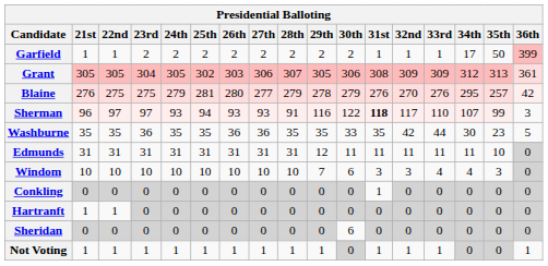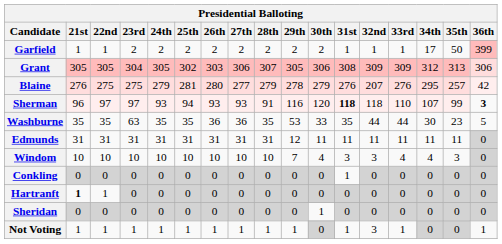 <table class="wikitable sortable" style="text-align:center">
 <tr>
 <th colspan="24"><strong>Presidential Balloting</strong></th>
 </tr>
 <tr>
 <th>Candidate</th>
 <th>21st</th>
 <th>22nd</th>
 <th>23rd</th>
 <th>24th</th>
 <th>25th</th>
 <th>26th</th>
 <th>27th</th>
 <th>28th</th>
 <th>29th</th>
 <th>30th</th>
 <th>31st</th>
 <th>32nd</th>
 <th>33rd</th>
 <th>34th</th>
 <th>35th</th>
 <th>36th</th>
 </tr>
 <tr>
 <th><a href='#'>Garfield</a></th>
 <td>1</td>
 <td>1</td>
 <td>2</td>
 <td>2</td>
 <td>2</td>
 <td>2</td>
 <td>2</td>
 <td>2</td>
 <td>2</td>
 <td>2</td>
 <td>1</td>
 <td>1</td>
 <td>1</td>
 <td>17</td>
 <td>50</td>
 <td style="background:#fbb;">399</td>
 </tr>
 <tr>
 <th><a href='#'>Grant</a></th>
 <td style="background:#fbb;">305</td>
 <td style="background:#fbb;">305</td>
 <td style="background:#fbb;">304</td>
 <td style="background:#fbb;">305</td>
 <td style="background:#fbb;">302</td>
 <td style="background:#fbb;">303</td>
 <td style="background:#fbb;">306</td>
 <td style="background:#fbb;">307</td>
 <td style="background:#fbb;">305</td>
 <td style="background:#fbb;">306</td>
 <td style="background:#fbb;">308</td>
 <td style="background:#fbb;">309</td>
 <td style="background:#fbb;">309</td>
 <td style="background:#fbb;">312</td>
 <td style="background:#fbb;">313</td>
-<td style="background:#fdd;">361</td>
+<td style="background:#fdd;">306</td>
 </tr>
 <tr>
 <th><a href='#'>Blaine</a></th>
 <td style="background:#fdd;">276</td>
 <td style="background:#fdd;">275</td>
 <td style="background:#fdd;">275</td>
 <td style="background:#fdd;">279</td>
 <td style="background:#fdd;">281</td>
 <td style="background:#fdd;">280</td>
 <td style="background:#fdd;">277</td>
 <td style="background:#fdd;">279</td>
 <td style="background:#fdd;">278</td>
 <td style="background:#fdd;">279</td>
 <td style="background:#fdd;">276</td>
-<td style="background:#fdd;">270</td>
+<td style="background:#fdd;">207</td>
 <td style="background:#fdd;">276</td>
 <td style="background:#fdd;">295</td>
 <td style="background:#fdd;">257</td>
 <td style="background:#fee;">42</td>
 </tr>
 <tr>
 <th><a href='#'>Sherman</a></th>
 <td style="background:#fee;">96</td>
 <td style="background:#fee;">97</td>
 <td style="background:#fee;">97</td>
 <td style="background:#fee;">93</td>
 <td style="background:#fee;">94</td>
 <td style="background:#fee;">93</td>
 <td style="background:#fee;">93</td>
 <td style="background:#fee;">91</td>
 <td style="background:#fee;">116</td>
-<td style="background:#fee;">122</td>
+<td style="background:#fee;">120</td>
 <td style="background:#fee;"><strong>118</strong></td>
-<td style="background:#fee;">117</td>
+<td style="background:#fee;">118</td>
 <td style="background:#fee;">110</td>
 <td style="background:#fee;">107</td>
 <td style="background:#fee;">99</td>
-<td>3</td>
+<td><strong>3</strong></td>
 </tr>
 <tr>
 <th><a href='#'>Washburne</a></th>
 <td>35</td>
 <td>35</td>
-<td>36</td>
+<td>63</td>
 <td>35</td>
 <td>35</td>
 <td>36</td>
 <td>36</td>
 <td>35</td>
-<td>35</td>
+<td>53</td>
 <td>33</td>
 <td>35</td>
-<td>42</td>
+<td>44</td>
 <td>44</td>
 <td>30</td>
 <td>23</td>
 <td>5</td>
 </tr>
 <tr>
 <th><a href='#'>Edmunds</a></th>
 <td>31</td>
 <td>31</td>
 <td>31</td>
 <td>31</td>
 <td>31</td>
 <td>31</td>
 <td>31</td>
 <td>31</td>
 <td>12</td>
 <td>11</td>
 <td>11</td>
 <td>11</td>
 <td>11</td>
 <td>11</td>
-<td>10</td>
+<td>11</td>
 <td style="background:#d3d3d3">0</td>
 </tr>
 <tr>
 <th><a href='#'>Windom</a></th>
 <td>10</td>
 <td>10</td>
 <td>10</td>
 <td>10</td>
 <td>10</td>
 <td>10</td>
 <td>10</td>
 <td>10</td>
 <td>7</td>
-<td>6</td>
+<td>4</td>
 <td>3</td>
 <td>3</td>
 <td>4</td>
 <td>4</td>
 <td>3</td>
 <td style="background:#d3d3d3">0</td>
 </tr>
 <tr>
 <th><a href='#'>Conkling</a></th>
 <td style="background:#d3d3d3">0</td>
 <td style="background:#d3d3d3">0</td>
 <td style="background:#d3d3d3">0</td>
 <td style="background:#d3d3d3">0</td>
 <td style="background:#d3d3d3">0</td>
 <td style="background:#d3d3d3">0</td>
 <td style="background:#d3d3d3">0</td>
 <td style="background:#d3d3d3">0</td>
 <td style="background:#d3d3d3">0</td>
 <td style="background:#d3d3d3">0</td>
 <td>1</td>
 <td style="background:#d3d3d3">0</td>
 <td style="background:#d3d3d3">0</td>
 <td style="background:#d3d3d3">0</td>
 <td style="background:#d3d3d3">0</td>
 <td style="background:#d3d3d3">0</td>
 </tr>
 <tr>
 <th><a href='#'>Hartranft</a></th>
-<td>1</td>
+<td><strong>1</strong></td>
 <td>1</td>
 <td style="background:#d3d3d3">0</td>
 <td style="background:#d3d3d3">0</td>
 <td style="background:#d3d3d3">0</td>
 <td style="background:#d3d3d3">0</td>
 <td style="background:#d3d3d3">0</td>
 <td style="background:#d3d3d3">0</td>
 <td style="background:#d3d3d3">0</td>
 <td style="background:#d3d3d3">0</td>
 <td style="background:#d3d3d3">0</td>
 <td style="background:#d3d3d3">0</td>
 <td style="background:#d3d3d3">0</td>
 <td style="background:#d3d3d3">0</td>
 <td style="background:#d3d3d3">0</td>
 <td style="background:#d3d3d3">0</td>
 </tr>
 <tr>
 <th><a href='#'>Sheridan</a></th>
 <td style="background:#d3d3d3">0</td>
 <td style="background:#d3d3d3">0</td>
 <td style="background:#d3d3d3">0</td>
 <td style="background:#d3d3d3">0</td>
 <td style="background:#d3d3d3">0</td>
 <td style="background:#d3d3d3">0</td>
 <td style="background:#d3d3d3">0</td>
 <td style="background:#d3d3d3">0</td>
 <td style="background:#d3d3d3">0</td>
-<td>6</td>
+<td>1</td>
 <td style="background:#d3d3d3">0</td>
 <td style="background:#d3d3d3">0</td>
 <td style="background:#d3d3d3">0</td>
 <td style="background:#d3d3d3">0</td>
 <td style="background:#d3d3d3">0</td>
 <td style="background:#d3d3d3">0</td>
 </tr>
 <tr>
 <th>Not Voting</th>
 <td>1</td>
 <td>1</td>
 <td>1</td>
 <td>1</td>
 <td>1</td>
 <td>1</td>
 <td>1</td>
 <td>1</td>
 <td>1</td>
 <td style="background:#d3d3d3">0</td>
 <td>1</td>
-<td>1</td>
+<td>3</td>
 <td>1</td>
 <td style="background:#d3d3d3">0</td>
 <td style="background:#d3d3d3">0</td>
 <td>1</td>
 </tr>
 </table>
